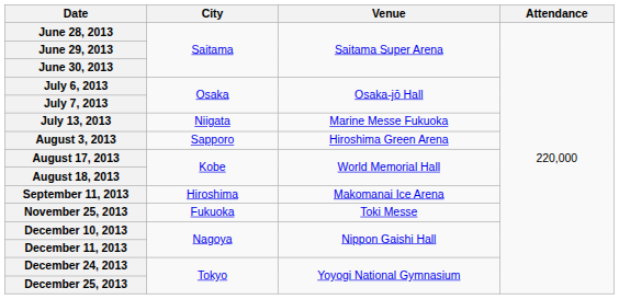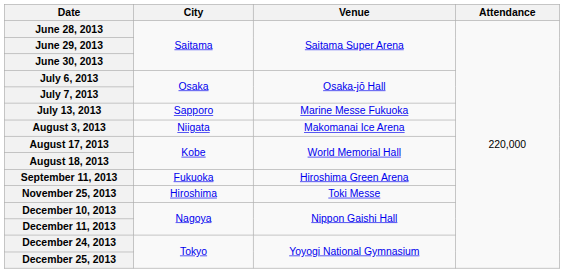 <table class="wikitable plainrowheaders" style="text-align:center;">
 <tr>
 <th scope="col" style="width:12em;">Date</th>
 <th scope="col" style="width:11em;">City</th>
 <th scope="col" style="width:19em;">Venue</th>
 <th scope="col" style="width:9.5em;">Attendance</th>
 </tr>
 <tr>
 <th scope="row" style="text-align:center">June 28, 2013</th>
 <td rowspan="3"><a href='#'>Saitama</a></td>
 <td rowspan="3"><a href='#'>Saitama Super Arena</a></td>
 <td rowspan="15">220,000</td>
 </tr>
 <tr>
 <th scope="row" style="text-align:center">June 29, 2013</th>
 </tr>
 <tr>
 <th scope="row" style="text-align:center">June 30, 2013</th>
 </tr>
 <tr>
 <th scope="row" style="text-align:center">July 6, 2013</th>
 <td rowspan="2"><a href='#'>Osaka</a></td>
 <td rowspan="2"><a href='#'>Osaka-jō Hall</a></td>
 </tr>
 <tr>
 <th scope="row" style="text-align:center">July 7, 2013</th>
 </tr>
 <tr>
 <th scope="row" style="text-align:center">July 13, 2013</th>
-<td><a href='#'>Niigata</a></td>
+<td><a href='#'>Sapporo</a></td>
 <td><a href='#'>Marine Messe Fukuoka</a></td>
 </tr>
 <tr>
 <th scope="row" style="text-align:center">August 3, 2013</th>
-<td><a href='#'>Sapporo</a></td>
-<td><a href='#'>Hiroshima Green Arena</a></td>
+<td><a href='#'>Niigata</a></td>
+<td><a href='#'>Makomanai Ice Arena</a></td>
 </tr>
 <tr>
 <th scope="row" style="text-align:center">August 17, 2013</th>
 <td rowspan="2"><a href='#'>Kobe</a></td>
 <td rowspan="2"><a href='#'>World Memorial Hall</a></td>
 </tr>
 <tr>
 <th scope="row" style="text-align:center">August 18, 2013</th>
 </tr>
 <tr>
 <th scope="row" style="text-align:center">September 11, 2013</th>
-<td><a href='#'>Hiroshima</a></td>
-<td><a href='#'>Makomanai Ice Arena</a></td>
+<td><a href='#'>Fukuoka</a></td>
+<td><a href='#'>Hiroshima Green Arena</a></td>
 </tr>
 <tr>
 <th scope="row" style="text-align:center">November 25, 2013</th>
-<td><a href='#'>Fukuoka</a></td>
+<td><a href='#'>Hiroshima</a></td>
 <td><a href='#'>Toki Messe</a></td>
 </tr>
 <tr>
 <th scope="row" style="text-align:center">December 10, 2013</th>
 <td rowspan="2"><a href='#'>Nagoya</a></td>
 <td rowspan="2"><a href='#'>Nippon Gaishi Hall</a></td>
 </tr>
 <tr>
 <th scope="row" style="text-align:center">December 11, 2013</th>
 </tr>
 <tr>
 <th scope="row" style="text-align:center">December 24, 2013</th>
 <td rowspan="2"><a href='#'>Tokyo</a></td>
 <td rowspan="2"><a href='#'>Yoyogi National Gymnasium</a></td>
 </tr>
 <tr>
 <th scope="row" style="text-align:center">December 25, 2013</th>
 </tr>
 </table>
